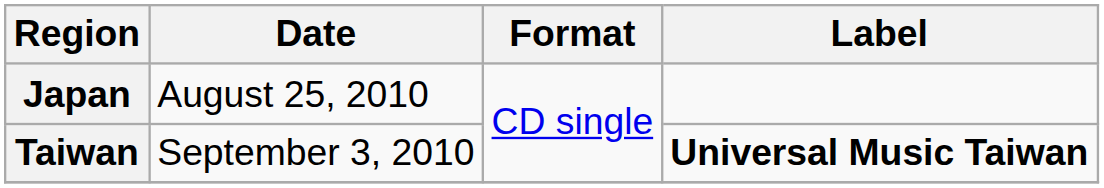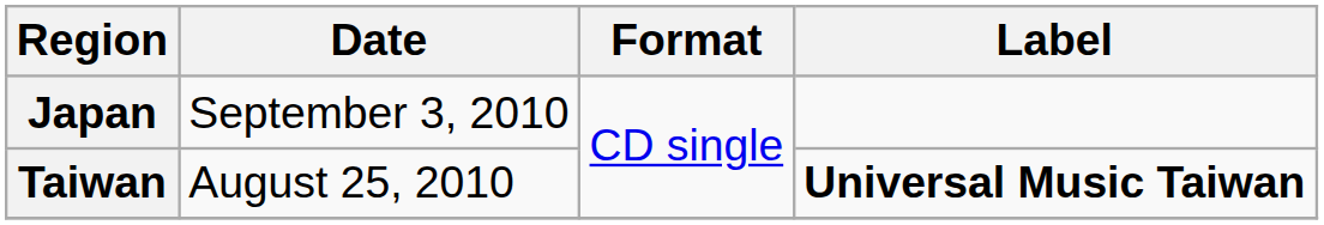 <table class="wikitable plainrowheaders">
 <tr>
 <th>Region</th>
 <th>Date</th>
 <th>Format</th>
 <th>Label</th>
 </tr>
 <tr>
 <th scope="row">Japan</th>
-<td>August 25, 2010</td>
+<td>September 3, 2010</td>
 <td rowspan=2><a href='#'>CD single</a></td>
 <td></td>
 </tr>
 <tr>
 <th scope="row">Taiwan</th>
-<td>September 3, 2010</td>
+<td>August 25, 2010</td>
 <td><strong>Universal Music Taiwan</strong></td>
 </tr>
 <tr>
 </tr>
 </table>
